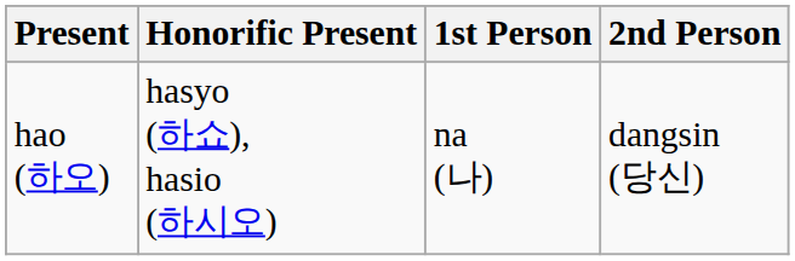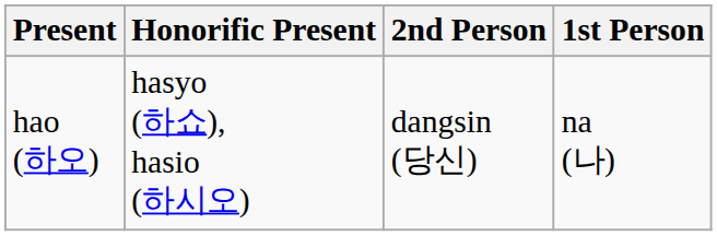 <table class="wikitable">
 <tr>
 <th>Present</th>
 <th>Honorific Present</th>
+<th>2nd Person</th>
 <th>1st Person</th>
-<th>2nd Person</th>
 </tr>
 <tr>
 <td>hao<br>(<a href='#'>하오</a>)</td>
 <td>hasyo<br>(<a href='#'>하쇼</a>),<br>hasio<br>(<a href='#'>하시오</a>)</td>
+<td>dangsin<br>(당신)</td>
 <td>na<br>(나)</td>
-<td>dangsin<br>(당신)</td>
 </tr>
 </table>
